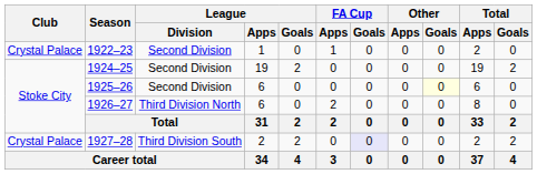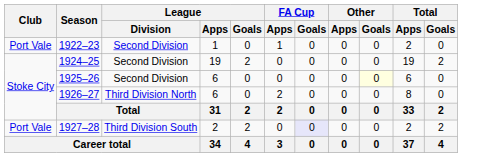 <table class="wikitable" style="text-align:center">
 <tr>
 <th rowspan="2">Club</th>
 <th rowspan="2">Season</th>
 <th colspan="3">League</th>
 <th colspan="2"><a href='#'>FA Cup</a></th>
 <th colspan="2">Other</th>
 <th colspan="2">Total</th>
 </tr>
 <tr>
 <th>Division</th>
 <th>Apps</th>
 <th>Goals</th>
 <th>Apps</th>
 <th>Goals</th>
 <th>Apps</th>
 <th>Goals</th>
 <th>Apps</th>
 <th>Goals</th>
 </tr>
 <tr>
-<td><a href='#'>Crystal Palace</a></td>
+<td><a href='#'>Port Vale</a></td>
 <td><a href='#'>1922–23</a></td>
 <td><a href='#'>Second Division</a></td>
 <td>1</td>
 <td>0</td>
 <td>1</td>
 <td>0</td>
 <td>0</td>
 <td>0</td>
 <td>2</td>
 <td>0</td>
 </tr>
 <tr>
 <td rowspan="4"><a href='#'>Stoke City</a></td>
 <td><a href='#'>1924–25</a></td>
 <td>Second Division</td>
 <td>19</td>
 <td>2</td>
 <td>0</td>
 <td>0</td>
 <td>0</td>
 <td>0</td>
 <td>19</td>
 <td>2</td>
 </tr>
 <tr>
 <td><a href='#'>1925–26</a></td>
 <td>Second Division</td>
 <td>6</td>
 <td>0</td>
 <td>0</td>
 <td>0</td>
 <td>0</td>
 <td style="background: lightyellow;">0</td>
 <td>6</td>
 <td>0</td>
 </tr>
 <tr>
 <td><a href='#'>1926–27</a></td>
 <td><a href='#'>Third Division North</a></td>
 <td>6</td>
 <td>0</td>
 <td>2</td>
 <td>0</td>
 <td>0</td>
 <td>0</td>
 <td>8</td>
 <td>0</td>
 </tr>
 <tr>
 <th colspan="2">Total</th>
 <th>31</th>
 <th>2</th>
 <th>2</th>
 <th>0</th>
 <th>0</th>
 <th>0</th>
 <th>33</th>
 <th>2</th>
 </tr>
 <tr>
-<td><a href='#'>Crystal Palace</a></td>
+<td><a href='#'>Port Vale</a></td>
 <td><a href='#'>1927–28</a></td>
 <td><a href='#'>Third Division South</a></td>
 <td>2</td>
 <td>2</td>
 <td>0</td>
 <td style="background: lavender;">0</td>
 <td>0</td>
 <td>0</td>
 <td>2</td>
 <td>2</td>
 </tr>
 <tr>
 <th colspan=3>Career total</th>
 <th>34</th>
 <th>4</th>
 <th>3</th>
 <th>0</th>
 <th>0</th>
 <th>0</th>
 <th>37</th>
 <th>4</th>
 </tr>
 </table>
